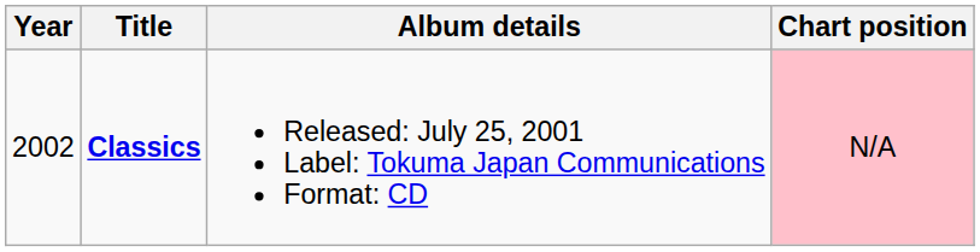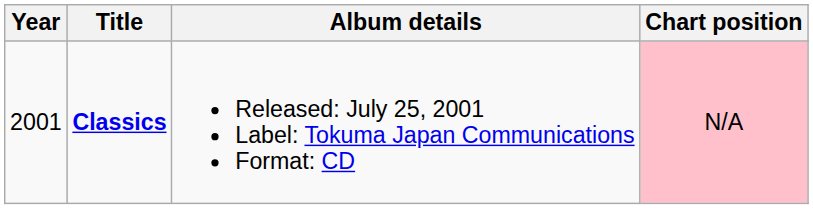 <table class="wikitable">
 <tr>
 <th>Year</th>
 <th>Title</th>
 <th>Album details</th>
 <th>Chart position</th>
 </tr>
 <tr>
-<td>2002</td>
+<td>2001</td>
 <td align="left"><strong><a href='#'>Classics</a></strong></td>
 <td><br><ul><li>Released: July 25, 2001</li><li>Label: <a href='#'>Tokuma Japan Communications</a></li><li>Format: <a href='#'>CD</a></li></ul></td>
 <td align="center" style="background: pink;">N/A</td>
 </tr>
 </table>
